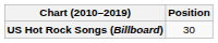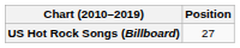 <table class="wikitable plainrowheaders" style="text-align:center">
 <tr>
 <th scope="col">Chart (2010–2019)</th>
 <th scope="col">Position</th>
 </tr>
 <tr>
 <th scope="row">US Hot Rock Songs (<em>Billboard</em>)</th>
-<td>30</td>
+<td>27</td>
 </tr>
 </table>
